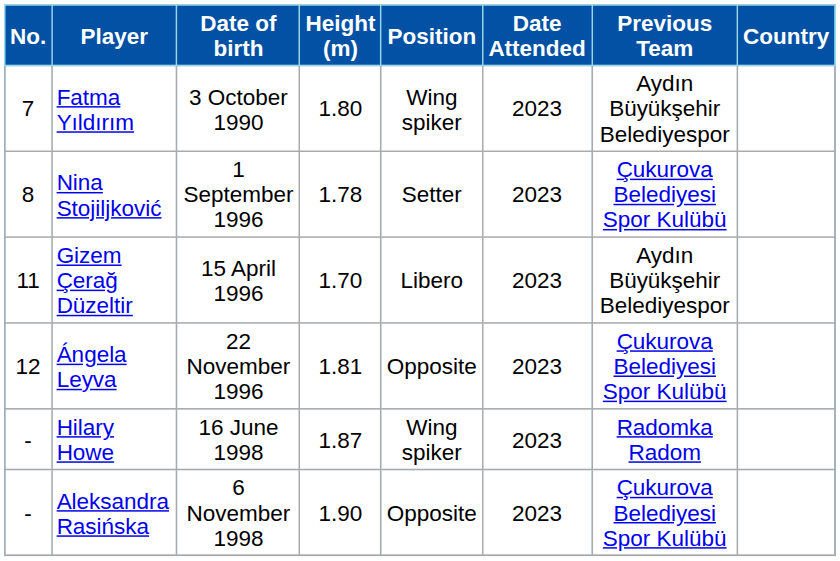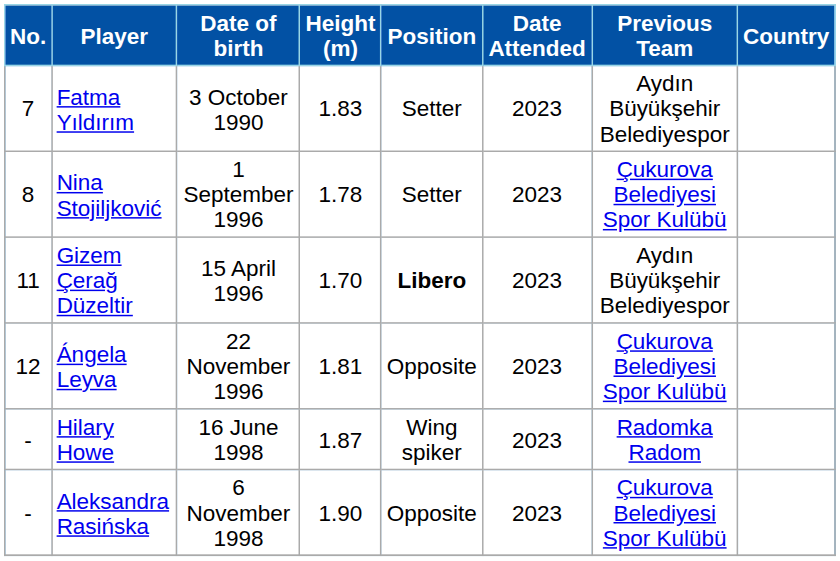 <table class="wikitable toccolours" cellpadding="3" cellspacing="3" style="background:#73C2FB; font-size:95%; align=left" width="90%">
 <tr align="center" style="font-size: 130%;">
 </tr>
 <tr align="center" style="font-size:100%;" bgcolor="#white">
 <th style="color:#ffffff; background:#0251a4; border:1px solid #99d6e5;">No.</th>
 <th style="color:#ffffff; background:#0251a4; border:1px solid #99d6e5;">Player</th>
 <th style="color:#ffffff; background:#0251a4; border:1px solid #99d6e5;">Date of birth</th>
 <th style="color:#ffffff; background:#0251a4; border:1px solid #99d6e5;">Height (m)</th>
 <th style="color:#ffffff; background:#0251a4; border:1px solid #99d6e5;">Position</th>
 <th style="color:#ffffff; background:#0251a4; border:1px solid #99d6e5;">Date Attended</th>
 <th style="color:#ffffff; background:#0251a4; border:1px solid #99d6e5;">Previous Team</th>
 <th style="color:#ffffff; background:#0251a4; border:1px solid #99d6e5;">Country</th>
 </tr>
 <tr style="background:#ffffff">
 <td align="center">7</td>
 <td><a href='#'>Fatma Yıldırım</a></td>
 <td align="center">3 October 1990</td>
-<td align="center">1.80</td>
-<td align="center">Wing spiker</td>
+<td align="center">1.83</td>
+<td align="center">Setter</td>
 <td align="center">2023</td>
 <td align="center">Aydın Büyükşehir Belediyespor</td>
 <td align="center"></td>
 </tr>
 <tr style="background:#ffffff">
 <td align="center">8</td>
 <td><a href='#'>Nina Stojiljković</a></td>
 <td align="center">1 September 1996</td>
 <td align="center">1.78</td>
 <td align="center">Setter</td>
 <td align="center">2023</td>
 <td align="center"><a href='#'>Çukurova Belediyesi Spor Kulübü</a></td>
 <td align="center"></td>
 </tr>
 <tr style="background:#ffffff">
 <td align="center">11</td>
 <td><a href='#'>Gizem Çerağ Düzeltir</a></td>
 <td align="center">15 April 1996</td>
 <td align="center">1.70</td>
-<td align="center">Libero</td>
+<td align="center"><strong>Libero</strong></td>
 <td align="center">2023</td>
 <td align="center">Aydın Büyükşehir Belediyespor</td>
 <td align="center"></td>
 </tr>
 <tr style="background:#ffffff">
 <td align="center">12</td>
 <td><a href='#'>Ángela Leyva</a></td>
 <td align="center">22 November 1996</td>
 <td align="center">1.81</td>
 <td align="center">Opposite</td>
 <td align="center">2023</td>
 <td align="center"><a href='#'>Çukurova Belediyesi Spor Kulübü</a></td>
 <td align="center"></td>
 </tr>
 <tr style="background:#ffffff">
 <td align="center">-</td>
 <td><a href='#'>Hilary Howe</a></td>
 <td align="center">16 June 1998</td>
 <td align="center">1.87</td>
 <td align="center">Wing spiker</td>
 <td align="center">2023</td>
 <td align="center"><a href='#'>Radomka Radom</a></td>
 <td align="center"></td>
 </tr>
 <tr style="background:#ffffff">
 <td align="center">-</td>
 <td><a href='#'>Aleksandra Rasińska</a></td>
 <td align="center">6 November 1998</td>
 <td align="center">1.90</td>
 <td align="center">Opposite</td>
 <td align="center">2023</td>
 <td align="center"><a href='#'>Çukurova Belediyesi Spor Kulübü</a></td>
 <td align="center"></td>
 </tr>
 <tr style="background:#ffffff">
 </tr>
 </table>
